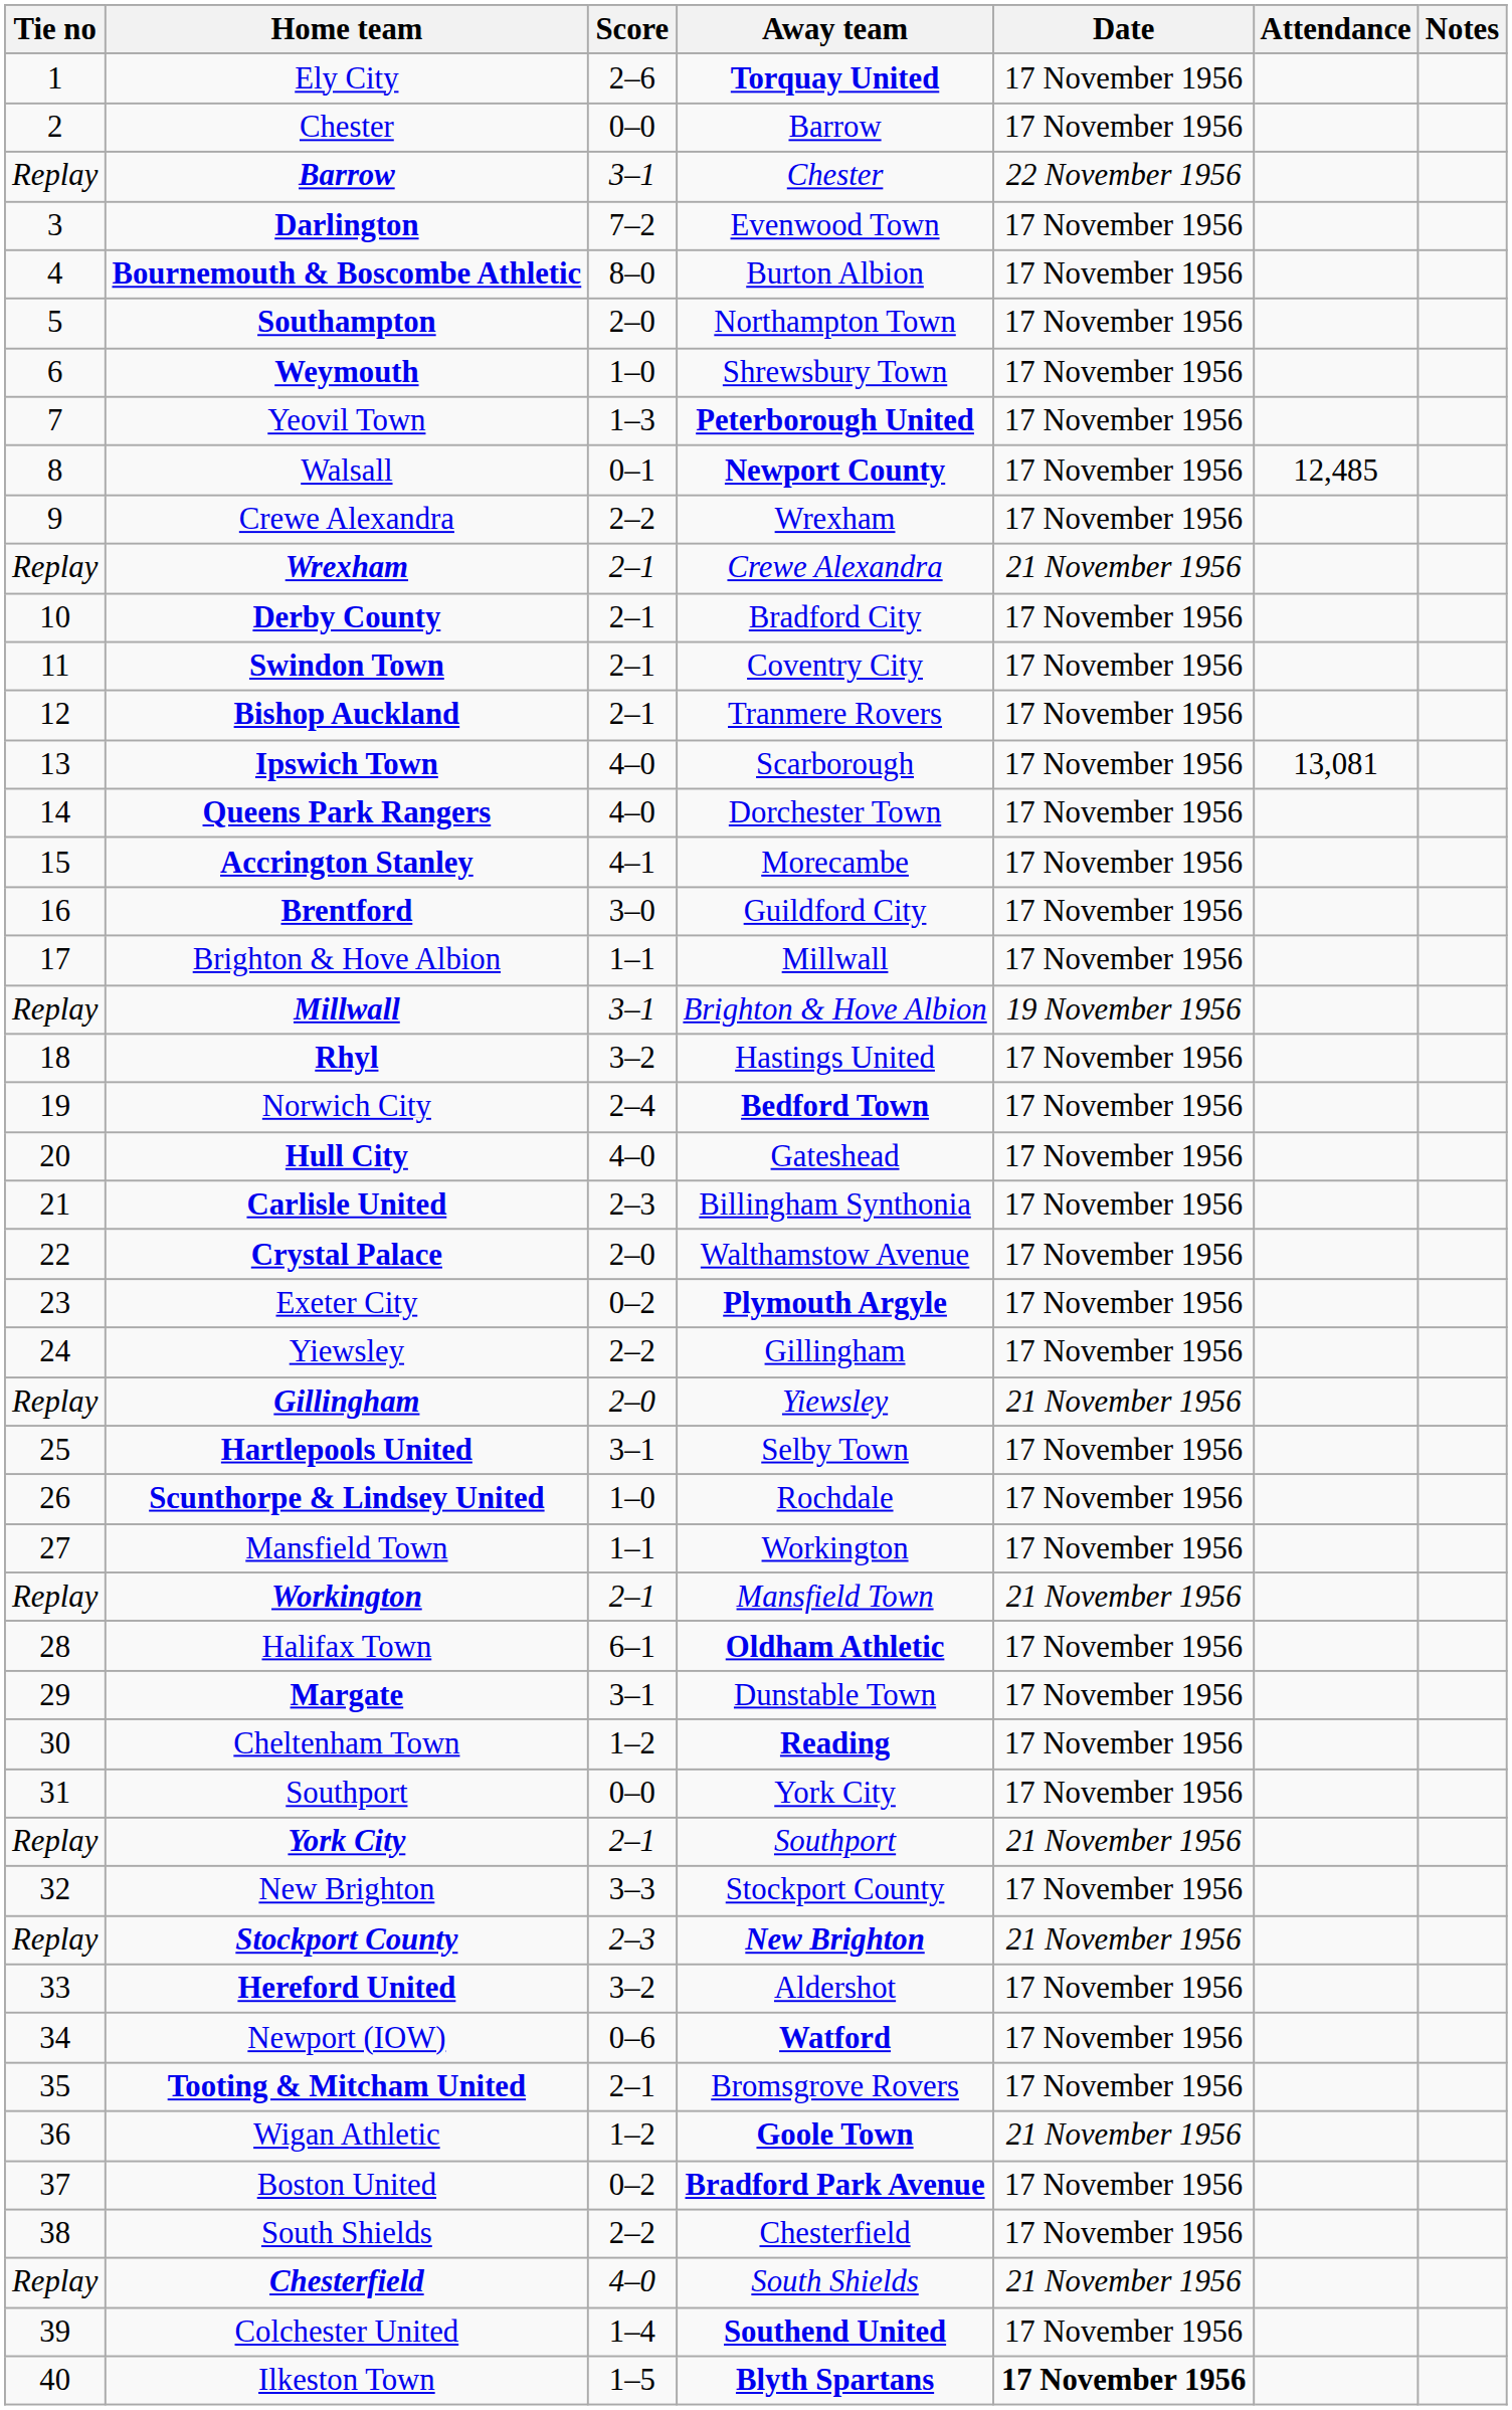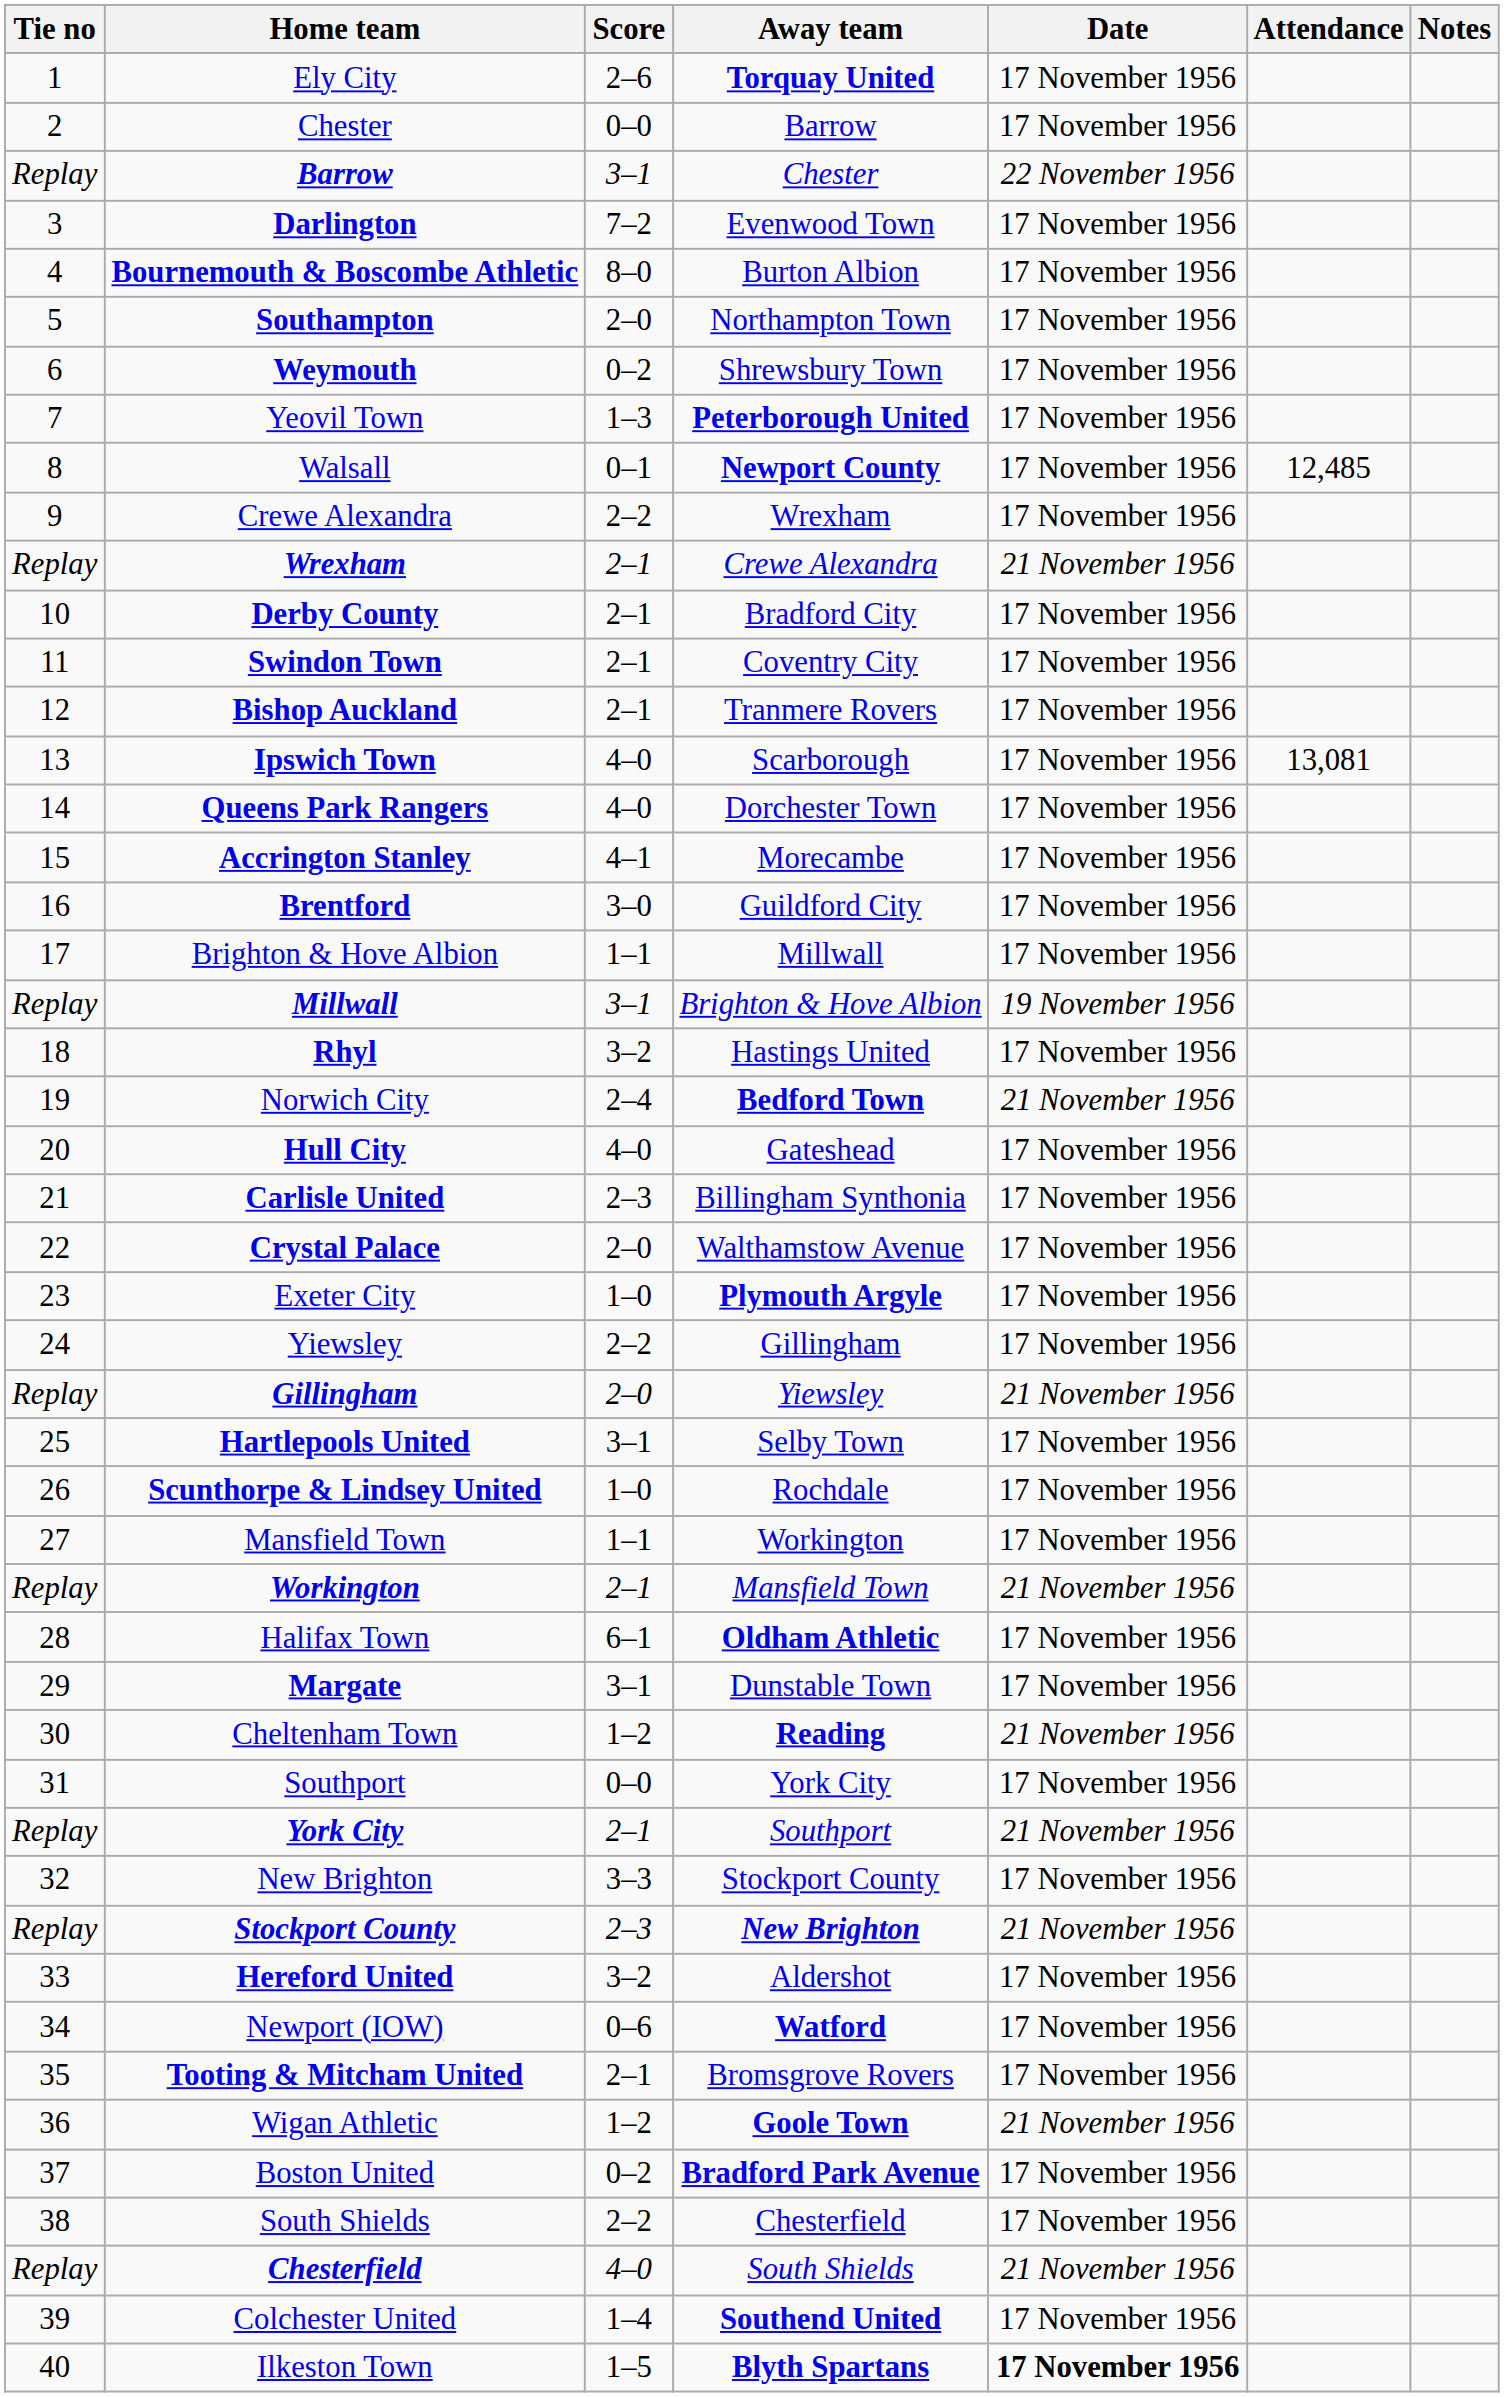 <table class="wikitable" style="text-align: center">
 <tr>
 <th>Tie no</th>
 <th>Home team</th>
 <th>Score</th>
 <th>Away team</th>
 <th>Date</th>
 <th>Attendance</th>
 <th>Notes</th>
 </tr>
 <tr>
 <td>1</td>
 <td><a href='#'>Ely City</a></td>
 <td>2–6</td>
 <td><strong><a href='#'>Torquay United</a></strong></td>
 <td>17 November 1956</td>
 <td></td>
 <td></td>
 </tr>
 <tr>
 <td>2</td>
 <td><a href='#'>Chester</a></td>
 <td>0–0</td>
 <td><a href='#'>Barrow</a></td>
 <td>17 November 1956</td>
 <td></td>
 <td></td>
 </tr>
 <tr>
 <td><em>Replay</em></td>
 <td><strong><em><a href='#'>Barrow</a></em></strong></td>
 <td><em>3–1</em></td>
 <td><em><a href='#'>Chester</a></em></td>
 <td><em>22 November 1956</em></td>
 <td><em> </em></td>
 <td></td>
 </tr>
 <tr>
 <td>3</td>
 <td><strong><a href='#'>Darlington</a></strong></td>
 <td>7–2</td>
 <td><a href='#'>Evenwood Town</a></td>
 <td>17 November 1956</td>
 <td></td>
 <td></td>
 </tr>
 <tr>
 <td>4</td>
 <td><strong><a href='#'>Bournemouth & Boscombe Athletic</a></strong></td>
 <td>8–0</td>
 <td><a href='#'>Burton Albion</a></td>
 <td>17 November 1956</td>
 <td></td>
 <td></td>
 </tr>
 <tr>
 <td>5</td>
 <td><strong><a href='#'>Southampton</a></strong></td>
 <td>2–0</td>
 <td><a href='#'>Northampton Town</a></td>
 <td>17 November 1956</td>
 <td></td>
 <td></td>
 </tr>
 <tr>
 <td>6</td>
 <td><strong><a href='#'>Weymouth</a></strong></td>
-<td>1–0</td>
+<td>0–2</td>
 <td><a href='#'>Shrewsbury Town</a></td>
 <td>17 November 1956</td>
 <td></td>
 <td></td>
 </tr>
 <tr>
 <td>7</td>
 <td><a href='#'>Yeovil Town</a></td>
 <td>1–3</td>
 <td><strong><a href='#'>Peterborough United</a></strong></td>
 <td>17 November 1956</td>
 <td></td>
 <td></td>
 </tr>
 <tr>
 <td>8</td>
 <td><a href='#'>Walsall</a></td>
 <td>0–1</td>
 <td><strong><a href='#'>Newport County</a></strong></td>
 <td>17 November 1956</td>
 <td>12,485</td>
 <td></td>
 </tr>
 <tr>
 <td>9</td>
 <td><a href='#'>Crewe Alexandra</a></td>
 <td>2–2</td>
 <td><a href='#'>Wrexham</a></td>
 <td>17 November 1956</td>
 <td></td>
 <td></td>
 </tr>
 <tr>
 <td><em>Replay</em></td>
 <td><strong><em><a href='#'>Wrexham</a></em></strong></td>
 <td><em>2–1</em></td>
 <td><em><a href='#'>Crewe Alexandra</a></em></td>
 <td><em>21 November 1956</em></td>
 <td><em> </em></td>
 <td></td>
 </tr>
 <tr>
 <td>10</td>
 <td><strong><a href='#'>Derby County</a></strong></td>
 <td>2–1</td>
 <td><a href='#'>Bradford City</a></td>
 <td>17 November 1956</td>
 <td></td>
 <td></td>
 </tr>
 <tr>
 <td>11</td>
 <td><strong><a href='#'>Swindon Town</a></strong></td>
 <td>2–1</td>
 <td><a href='#'>Coventry City</a></td>
 <td>17 November 1956</td>
 <td></td>
 <td></td>
 </tr>
 <tr>
 <td>12</td>
 <td><strong><a href='#'>Bishop Auckland</a></strong></td>
 <td>2–1</td>
 <td><a href='#'>Tranmere Rovers</a></td>
 <td>17 November 1956</td>
 <td></td>
 <td></td>
 </tr>
 <tr>
 <td>13</td>
 <td><strong><a href='#'>Ipswich Town</a></strong></td>
 <td>4–0</td>
 <td><a href='#'>Scarborough</a></td>
 <td>17 November 1956</td>
 <td>13,081</td>
 <td></td>
 </tr>
 <tr>
 <td>14</td>
 <td><strong><a href='#'>Queens Park Rangers</a></strong></td>
 <td>4–0</td>
 <td><a href='#'>Dorchester Town</a></td>
 <td>17 November 1956</td>
 <td></td>
 <td></td>
 </tr>
 <tr>
 <td>15</td>
 <td><strong><a href='#'>Accrington Stanley</a></strong></td>
 <td>4–1</td>
 <td><a href='#'>Morecambe</a></td>
 <td>17 November 1956</td>
 <td></td>
 <td></td>
 </tr>
 <tr>
 <td>16</td>
 <td><strong><a href='#'>Brentford</a></strong></td>
 <td>3–0</td>
 <td><a href='#'>Guildford City</a></td>
 <td>17 November 1956</td>
 <td></td>
 <td></td>
 </tr>
 <tr>
 <td>17</td>
 <td><a href='#'>Brighton & Hove Albion</a></td>
 <td>1–1</td>
 <td><a href='#'>Millwall</a></td>
 <td>17 November 1956</td>
 <td></td>
 <td></td>
 </tr>
 <tr>
 <td><em>Replay</em></td>
 <td><strong><em><a href='#'>Millwall</a></em></strong></td>
 <td><em>3–1</em></td>
 <td><em><a href='#'>Brighton & Hove Albion</a></em></td>
 <td><em>19 November 1956</em></td>
 <td><em> </em></td>
 <td></td>
 </tr>
 <tr>
 <td>18</td>
 <td><strong><a href='#'>Rhyl</a></strong></td>
 <td>3–2</td>
 <td><a href='#'>Hastings United</a></td>
 <td>17 November 1956</td>
 <td></td>
 <td></td>
 </tr>
 <tr>
 <td>19</td>
 <td><a href='#'>Norwich City</a></td>
 <td>2–4</td>
 <td><strong><a href='#'>Bedford Town</a></strong></td>
-<td>17 November 1956</td>
+<td><em>21 November 1956</em></td>
 <td></td>
 <td></td>
 </tr>
 <tr>
 <td>20</td>
 <td><strong><a href='#'>Hull City</a></strong></td>
 <td>4–0</td>
 <td><a href='#'>Gateshead</a></td>
 <td>17 November 1956</td>
 <td></td>
 <td></td>
 </tr>
 <tr>
 <td>21</td>
 <td><strong><a href='#'>Carlisle United</a></strong></td>
 <td>2–3</td>
 <td><a href='#'>Billingham Synthonia</a></td>
 <td>17 November 1956</td>
 <td></td>
 <td></td>
 </tr>
 <tr>
 <td>22</td>
 <td><strong><a href='#'>Crystal Palace</a></strong></td>
 <td>2–0</td>
 <td><a href='#'>Walthamstow Avenue</a></td>
 <td>17 November 1956</td>
 <td></td>
 <td></td>
 </tr>
 <tr>
 <td>23</td>
 <td><a href='#'>Exeter City</a></td>
-<td>0–2</td>
+<td>1–0</td>
 <td><strong><a href='#'>Plymouth Argyle</a></strong></td>
 <td>17 November 1956</td>
 <td></td>
 <td></td>
 </tr>
 <tr>
 <td>24</td>
 <td><a href='#'>Yiewsley</a></td>
 <td>2–2</td>
 <td><a href='#'>Gillingham</a></td>
 <td>17 November 1956</td>
 <td></td>
 <td></td>
 </tr>
 <tr>
 <td><em>Replay</em></td>
 <td><strong><em><a href='#'>Gillingham</a></em></strong></td>
 <td><em>2–0</em></td>
 <td><em><a href='#'>Yiewsley</a></em></td>
 <td><em>21 November 1956</em></td>
 <td><em> </em></td>
 <td></td>
 </tr>
 <tr>
 <td>25</td>
 <td><strong><a href='#'>Hartlepools United</a></strong></td>
 <td>3–1</td>
 <td><a href='#'>Selby Town</a></td>
 <td>17 November 1956</td>
 <td></td>
 <td></td>
 </tr>
 <tr>
 <td>26</td>
 <td><strong><a href='#'>Scunthorpe & Lindsey United</a></strong></td>
 <td>1–0</td>
 <td><a href='#'>Rochdale</a></td>
 <td>17 November 1956</td>
 <td></td>
 <td></td>
 </tr>
 <tr>
 <td>27</td>
 <td><a href='#'>Mansfield Town</a></td>
 <td>1–1</td>
 <td><a href='#'>Workington</a></td>
 <td>17 November 1956</td>
 <td></td>
 <td></td>
 </tr>
 <tr>
 <td><em>Replay</em></td>
 <td><strong><em><a href='#'>Workington</a></em></strong></td>
 <td><em>2–1</em></td>
 <td><em><a href='#'>Mansfield Town</a></em></td>
 <td><em>21 November 1956</em></td>
 <td><em> </em></td>
 <td></td>
 </tr>
 <tr>
 <td>28</td>
 <td><a href='#'>Halifax Town</a></td>
 <td>6–1</td>
 <td><strong><a href='#'>Oldham Athletic</a></strong></td>
 <td>17 November 1956</td>
 <td></td>
 <td></td>
 </tr>
 <tr>
 <td>29</td>
 <td><strong><a href='#'>Margate</a></strong></td>
 <td>3–1</td>
 <td><a href='#'>Dunstable Town</a></td>
 <td>17 November 1956</td>
 <td></td>
 <td></td>
 </tr>
 <tr>
 <td>30</td>
 <td><a href='#'>Cheltenham Town</a></td>
 <td>1–2</td>
 <td><strong><a href='#'>Reading</a></strong></td>
-<td>17 November 1956</td>
+<td><em>21 November 1956</em></td>
 <td></td>
 <td></td>
 </tr>
 <tr>
 <td>31</td>
 <td><a href='#'>Southport</a></td>
 <td>0–0</td>
 <td><a href='#'>York City</a></td>
 <td>17 November 1956</td>
 <td></td>
 <td></td>
 </tr>
 <tr>
 <td><em>Replay</em></td>
 <td><strong><em><a href='#'>York City</a></em></strong></td>
 <td><em>2–1</em></td>
 <td><em><a href='#'>Southport</a></em></td>
 <td><em>21 November 1956</em></td>
 <td><em> </em></td>
 <td></td>
 </tr>
 <tr>
 <td>32</td>
 <td><a href='#'>New Brighton</a></td>
 <td>3–3</td>
 <td><a href='#'>Stockport County</a></td>
 <td>17 November 1956</td>
 <td></td>
 <td></td>
 </tr>
 <tr>
 <td><em>Replay</em></td>
 <td><strong><em><a href='#'>Stockport County</a></em></strong></td>
 <td><em>2–3</em></td>
 <td><strong><em><a href='#'>New Brighton</a></em></strong></td>
 <td><em>21 November 1956</em></td>
 <td><em> </em></td>
 <td></td>
 </tr>
 <tr>
 <td>33</td>
 <td><strong><a href='#'>Hereford United</a></strong></td>
 <td>3–2</td>
 <td><a href='#'>Aldershot</a></td>
 <td>17 November 1956</td>
 <td></td>
 <td></td>
 </tr>
 <tr>
 <td>34</td>
 <td><a href='#'>Newport (IOW)</a></td>
 <td>0–6</td>
 <td><strong><a href='#'>Watford</a></strong></td>
 <td>17 November 1956</td>
 <td></td>
 <td></td>
 </tr>
 <tr>
 <td>35</td>
 <td><strong><a href='#'>Tooting & Mitcham United</a></strong></td>
 <td>2–1</td>
 <td><a href='#'>Bromsgrove Rovers</a></td>
 <td>17 November 1956</td>
 <td></td>
 <td></td>
 </tr>
 <tr>
 <td>36</td>
 <td><a href='#'>Wigan Athletic</a></td>
 <td>1–2</td>
 <td><strong><a href='#'>Goole Town</a></strong></td>
 <td><em>21 November 1956</em></td>
 <td></td>
 <td></td>
 </tr>
 <tr>
 <td>37</td>
 <td><a href='#'>Boston United</a></td>
 <td>0–2</td>
 <td><strong><a href='#'>Bradford Park Avenue</a></strong></td>
 <td>17 November 1956</td>
 <td></td>
 <td></td>
 </tr>
 <tr>
 <td>38</td>
 <td><a href='#'>South Shields</a></td>
 <td>2–2</td>
 <td><a href='#'>Chesterfield</a></td>
 <td>17 November 1956</td>
 <td></td>
 <td></td>
 </tr>
 <tr>
 <td><em>Replay</em></td>
 <td><strong><em><a href='#'>Chesterfield</a></em></strong></td>
 <td><em>4–0</em></td>
 <td><em><a href='#'>South Shields</a></em></td>
 <td><em>21 November 1956</em></td>
 <td><em> </em></td>
 <td></td>
 </tr>
 <tr>
 <td>39</td>
 <td><a href='#'>Colchester United</a></td>
 <td>1–4</td>
 <td><strong><a href='#'>Southend United</a></strong></td>
 <td>17 November 1956</td>
 <td></td>
 <td></td>
 </tr>
 <tr>
 <td>40</td>
 <td><a href='#'>Ilkeston Town</a></td>
 <td>1–5</td>
 <td><strong><a href='#'>Blyth Spartans</a></strong></td>
 <td><strong>17 November 1956</strong></td>
 <td></td>
 <td></td>
 </tr>
 </table>
